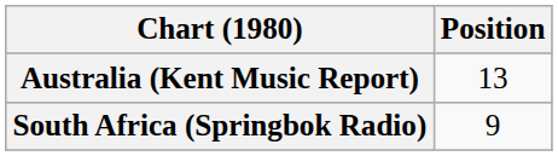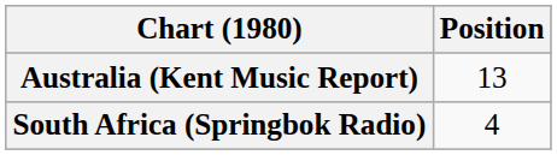 <table class="wikitable plainrowheaders" style="text-align:center">
 <tr>
 <th scope="col">Chart (1980)</th>
 <th scope="col">Position</th>
 </tr>
 <tr>
 <th scope="row">Australia (Kent Music Report)</th>
 <td>13</td>
 </tr>
 <tr>
 <th scope="row">South Africa (Springbok Radio)</th>
-<td>9</td>
+<td>4</td>
 </tr>
 </table>
